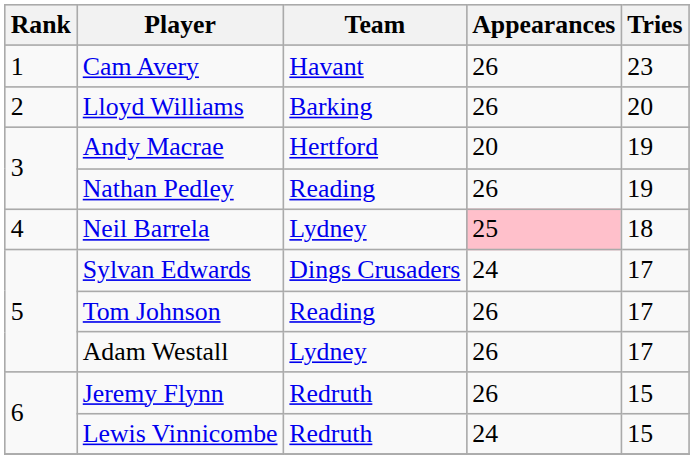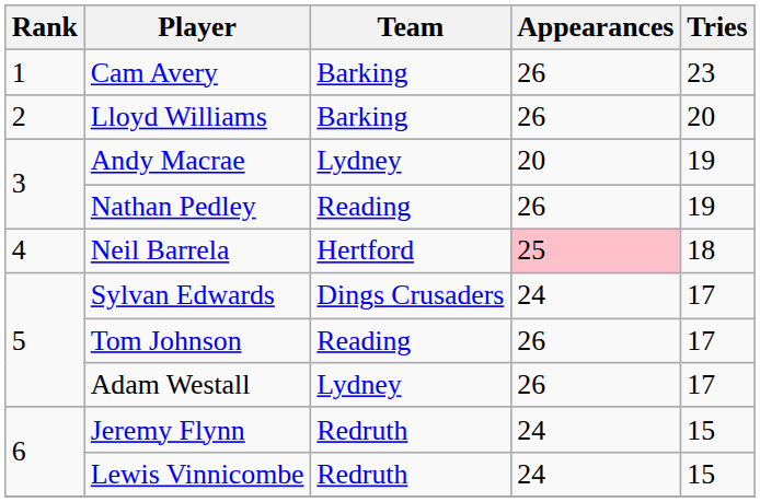 <table class="wikitable">
 <tr>
 <th>Rank</th>
 <th>Player</th>
 <th>Team</th>
 <th>Appearances</th>
 <th>Tries</th>
 </tr>
 <tr>
 <td>1</td>
 <td> <a href='#'>Cam Avery</a></td>
-<td><a href='#'>Havant</a></td>
+<td><a href='#'>Barking</a></td>
 <td>26</td>
 <td>23</td>
 </tr>
 <tr>
 <td>2</td>
 <td> <a href='#'>Lloyd Williams</a></td>
 <td><a href='#'>Barking</a></td>
 <td>26</td>
 <td>20</td>
 </tr>
 <tr>
 <td rowspan=2>3</td>
 <td> <a href='#'>Andy Macrae</a></td>
-<td><a href='#'>Hertford</a></td>
+<td><a href='#'>Lydney</a></td>
 <td>20</td>
 <td>19</td>
 </tr>
 <tr>
 <td> <a href='#'>Nathan Pedley</a></td>
 <td><a href='#'>Reading</a></td>
 <td>26</td>
 <td>19</td>
 </tr>
 <tr>
 <td>4</td>
 <td> <a href='#'>Neil Barrela</a></td>
-<td><a href='#'>Lydney</a></td>
+<td><a href='#'>Hertford</a></td>
 <td style="background: pink;">25</td>
 <td>18</td>
 </tr>
 <tr>
 <td rowspan=3>5</td>
 <td> <a href='#'>Sylvan Edwards</a></td>
 <td><a href='#'>Dings Crusaders</a></td>
 <td>24</td>
 <td>17</td>
 </tr>
 <tr>
 <td> <a href='#'>Tom Johnson</a></td>
 <td><a href='#'>Reading</a></td>
 <td>26</td>
 <td>17</td>
 </tr>
 <tr>
 <td> Adam Westall</td>
 <td><a href='#'>Lydney</a></td>
 <td>26</td>
 <td>17</td>
 </tr>
 <tr>
 <td rowspan=2>6</td>
 <td> <a href='#'>Jeremy Flynn</a></td>
 <td><a href='#'>Redruth</a></td>
-<td>26</td>
+<td>24</td>
 <td>15</td>
 </tr>
 <tr>
 <td> <a href='#'>Lewis Vinnicombe</a></td>
 <td><a href='#'>Redruth</a></td>
 <td>24</td>
 <td>15</td>
 </tr>
 <tr>
 </tr>
 </table>
